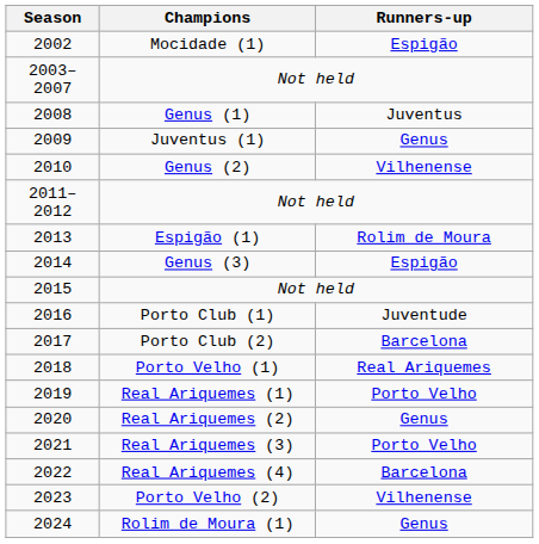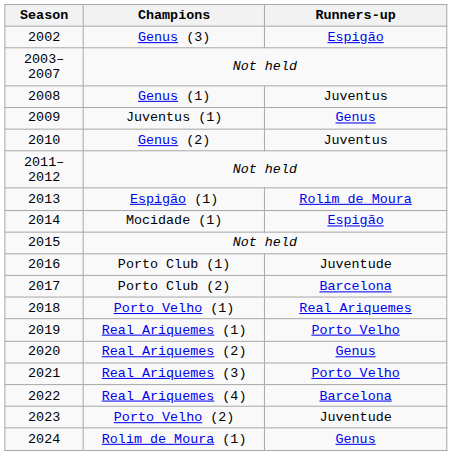 <table class="wikitable" style="text-align:center; margin-left:1em;">
 <tr>
 <th style="width:70px">Season</th>
 <th style="width:170px">Champions</th>
 <th style="width:170px">Runners-up</th>
 </tr>
 <tr>
 <td>2002</td>
-<td>Mocidade (1)</td>
+<td><a href='#'>Genus</a> (3)</td>
 <td><a href='#'>Espigão</a></td>
 </tr>
 <tr>
 <td>2003–2007</td>
 <td colspan=2 align=center><em>Not held</em></td>
 </tr>
 <tr>
 <td>2008</td>
 <td><a href='#'>Genus</a> (1)</td>
 <td>Juventus</td>
 </tr>
 <tr>
 <td>2009</td>
 <td>Juventus (1)</td>
 <td><a href='#'>Genus</a></td>
 </tr>
 <tr>
 <td>2010</td>
 <td><a href='#'>Genus</a> (2)</td>
-<td><a href='#'>Vilhenense</a></td>
+<td>Juventus</td>
 </tr>
 <tr>
 <td>2011–2012</td>
 <td colspan=2 align=center><em>Not held</em></td>
 </tr>
 <tr>
 <td>2013</td>
 <td><a href='#'>Espigão</a> (1)</td>
 <td><a href='#'>Rolim de Moura</a></td>
 </tr>
 <tr>
 <td>2014</td>
-<td><a href='#'>Genus</a> (3)</td>
+<td>Mocidade (1)</td>
 <td><a href='#'>Espigão</a></td>
 </tr>
 <tr>
 <td>2015</td>
 <td colspan=2 align=center><em>Not held</em></td>
 </tr>
 <tr>
 <td>2016</td>
 <td>Porto Club (1)</td>
 <td>Juventude</td>
 </tr>
 <tr>
 <td>2017</td>
 <td>Porto Club (2)</td>
 <td><a href='#'>Barcelona</a></td>
 </tr>
 <tr>
 <td>2018</td>
 <td><a href='#'>Porto Velho</a> (1)</td>
 <td><a href='#'>Real Ariquemes</a></td>
 </tr>
 <tr>
 <td>2019</td>
 <td><a href='#'>Real Ariquemes</a> (1)</td>
 <td><a href='#'>Porto Velho</a></td>
 </tr>
 <tr>
 <td>2020</td>
 <td><a href='#'>Real Ariquemes</a> (2)</td>
 <td><a href='#'>Genus</a></td>
 </tr>
 <tr>
 <td>2021</td>
 <td><a href='#'>Real Ariquemes</a> (3)</td>
 <td><a href='#'>Porto Velho</a></td>
 </tr>
 <tr>
 <td>2022</td>
 <td><a href='#'>Real Ariquemes</a> (4)</td>
 <td><a href='#'>Barcelona</a></td>
 </tr>
 <tr>
 <td>2023</td>
 <td><a href='#'>Porto Velho</a> (2)</td>
-<td><a href='#'>Vilhenense</a></td>
+<td>Juventude</td>
 </tr>
 <tr>
 <td>2024</td>
 <td><a href='#'>Rolim de Moura</a> (1)</td>
 <td><a href='#'>Genus</a></td>
 </tr>
 </table>
